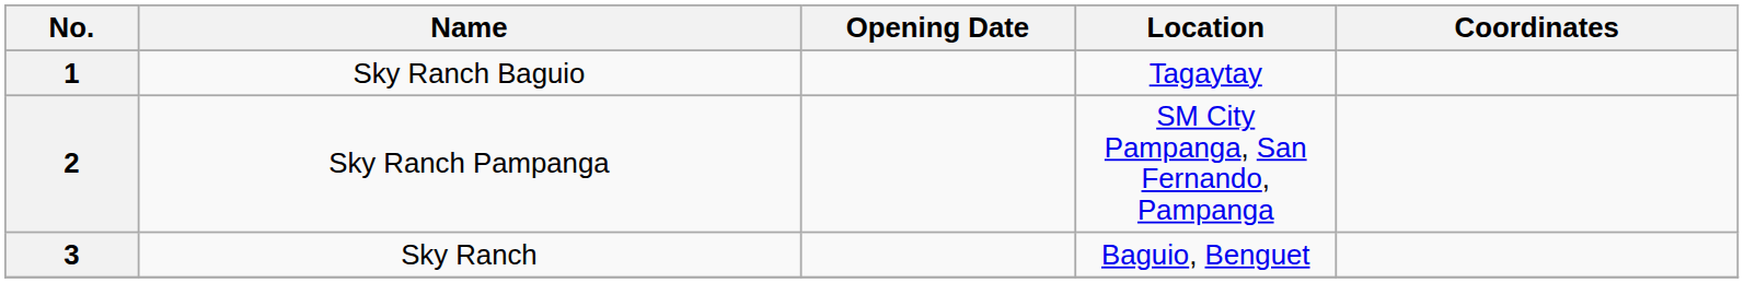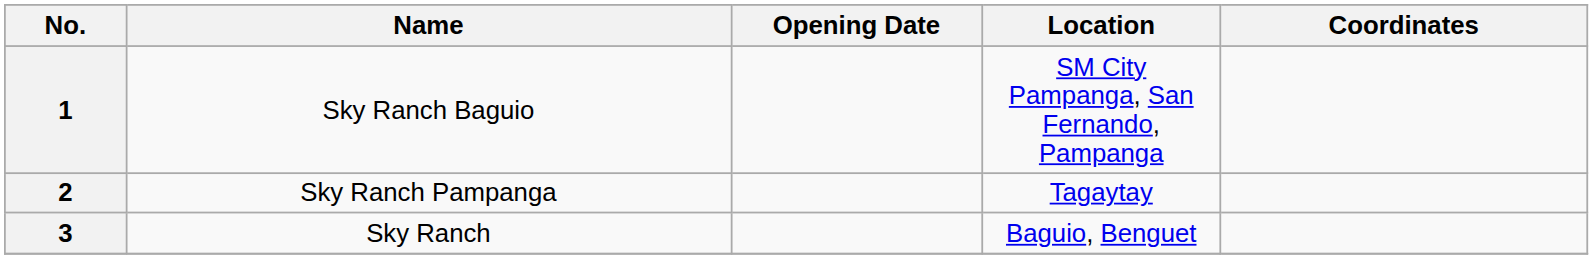 <table class="wikitable" style="font-size:90%; width:70%; text-align:center;">
 <tr>
 <th>No.</th>
 <th>Name</th>
 <th style="width:100pt;">Opening Date</th>
 <th style="width:95pt;">Location</th>
 <th>Coordinates</th>
 </tr>
 <tr>
 <th>1</th>
 <td>Sky Ranch Baguio</td>
 <td></td>
-<td><a href='#'>Tagaytay</a></td>
+<td><a href='#'>SM City Pampanga</a>, <a href='#'>San Fernando</a>, <a href='#'>Pampanga</a></td>
 <td></td>
 </tr>
 <tr>
 <th>2</th>
 <td>Sky Ranch Pampanga</td>
 <td></td>
-<td><a href='#'>SM City Pampanga</a>, <a href='#'>San Fernando</a>, <a href='#'>Pampanga</a></td>
+<td><a href='#'>Tagaytay</a></td>
 <td></td>
 </tr>
 <tr>
 <th>3</th>
 <td>Sky Ranch</td>
 <td></td>
 <td><a href='#'>Baguio</a>, <a href='#'>Benguet</a></td>
 <td></td>
 </tr>
 <tr>
 </tr>
 </table>
